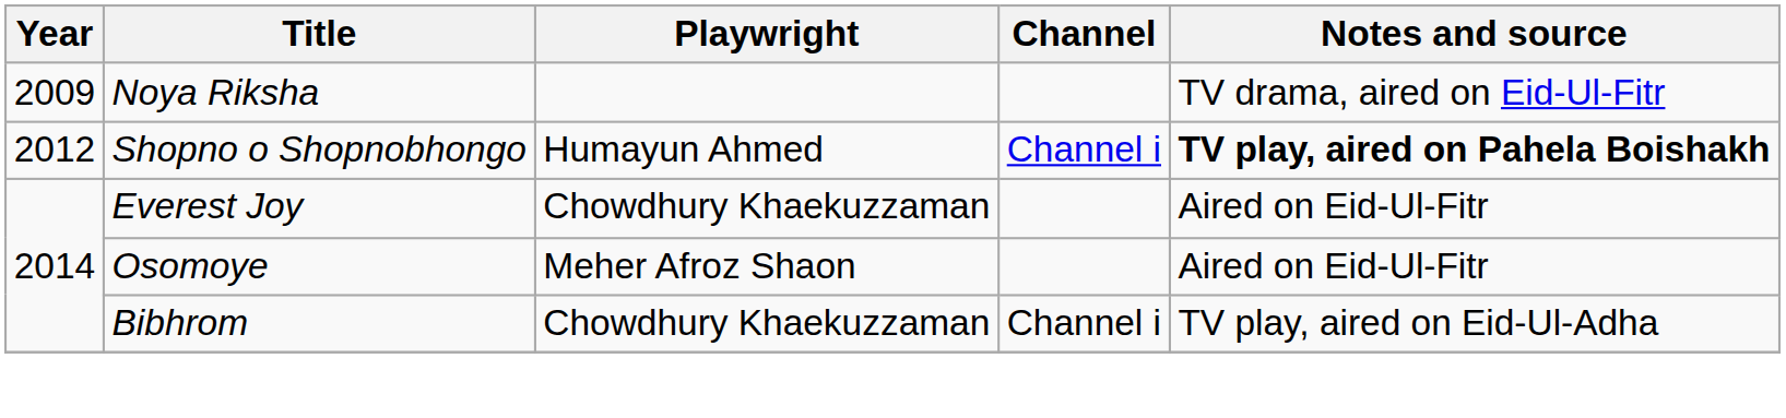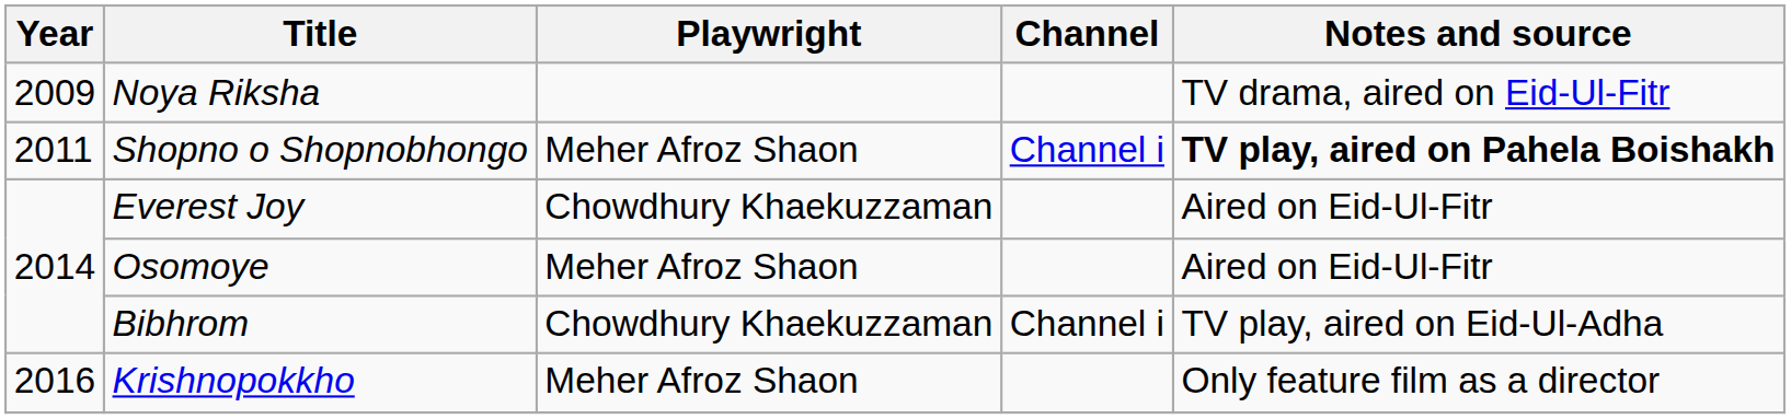 <table class="wikitable">
 <tr>
 <th>Year</th>
 <th>Title</th>
 <th>Playwright</th>
 <th>Channel</th>
 <th>Notes and source</th>
 </tr>
 <tr>
 <td>2009</td>
 <td><em>Noya Riksha</em></td>
 <td></td>
 <td></td>
 <td>TV drama, aired on <a href='#'>Eid-Ul-Fitr</a></td>
 </tr>
 <tr>
-<td>2012</td>
+<td>2011</td>
 <td><em>Shopno o Shopnobhongo</em></td>
-<td>Humayun Ahmed</td>
+<td>Meher Afroz Shaon</td>
 <td><a href='#'>Channel i</a></td>
 <td><strong>TV play, aired on Pahela Boishakh</strong></td>
 </tr>
 <tr>
 <td rowspan="3">2014</td>
 <td><em>Everest Joy</em></td>
 <td>Chowdhury Khaekuzzaman</td>
 <td></td>
 <td>Aired on Eid-Ul-Fitr</td>
 </tr>
 <tr>
 <td><em>Osomoye</em></td>
 <td>Meher Afroz Shaon</td>
 <td></td>
 <td>Aired on Eid-Ul-Fitr</td>
 </tr>
 <tr>
 <td><em>Bibhrom</em></td>
 <td>Chowdhury Khaekuzzaman</td>
 <td>Channel i</td>
 <td>TV play, aired on Eid-Ul-Adha</td>
 </tr>
 <tr>
+<td>2016</td>
+<td><em><a href='#'>Krishnopokkho</a></em></td>
+<td>Meher Afroz Shaon</td>
+<td></td>
+<td>Only feature film as a director</td>
+</tr>
+<tr>
 </tr>
 </table>
